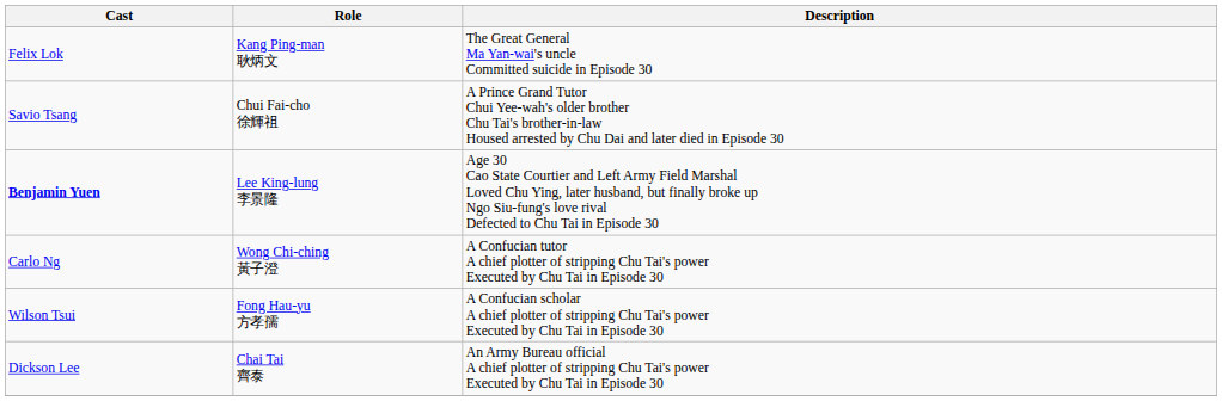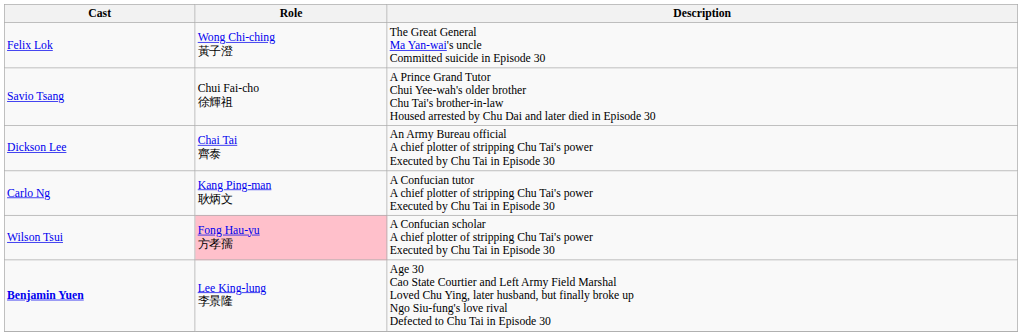 <table class="wikitable" width="70%">
 <tr>
 <th>Cast</th>
 <th>Role</th>
 <th>Description</th>
 </tr>
 <tr>
 <td><a href='#'>Felix Lok</a></td>
-<td><a href='#'>Kang Ping-man</a><br>耿炳文</td>
+<td><a href='#'>Wong Chi-ching</a><br>黃子澄</td>
 <td>The Great General<br><a href='#'>Ma Yan-wai</a>'s uncle<br>Committed suicide in Episode 30</td>
 </tr>
 <tr>
 <td><a href='#'>Savio Tsang</a></td>
 <td>Chui Fai-cho<br>徐輝祖</td>
 <td>A Prince Grand Tutor<br>Chui Yee-wah's older brother<br>Chu Tai's brother-in-law<br>Housed arrested by Chu Dai and later died in Episode 30</td>
 </tr>
 <tr>
+<td><a href='#'>Dickson Lee</a></td>
+<td><a href='#'>Chai Tai</a><br>齊泰</td>
+<td>An Army Bureau official<br>A chief plotter of stripping Chu Tai's power<br>Executed by Chu Tai in Episode 30</td>
+</tr>
+<tr>
+<td><a href='#'>Carlo Ng</a></td>
+<td><a href='#'>Kang Ping-man</a><br>耿炳文</td>
+<td>A Confucian tutor<br>A chief plotter of stripping Chu Tai's power<br>Executed by Chu Tai in Episode 30</td>
+</tr>
+<tr>
+<td><a href='#'>Wilson Tsui</a></td>
+<td style="background: pink;"><a href='#'>Fong Hau-yu</a><br>方孝孺</td>
+<td>A Confucian scholar<br>A chief plotter of stripping Chu Tai's power<br>Executed by Chu Tai in Episode 30</td>
+</tr>
+<tr>
 <td><strong><a href='#'>Benjamin Yuen</a></strong></td>
 <td><a href='#'>Lee King-lung</a><br>李景隆</td>
 <td>Age 30<br>Cao State Courtier and Left Army Field Marshal<br>Loved Chu Ying, later husband, but finally broke up<br>Ngo Siu-fung's love rival<br>Defected to Chu Tai in Episode 30</td>
 </tr>
 <tr>
-<td><a href='#'>Carlo Ng</a></td>
-<td><a href='#'>Wong Chi-ching</a><br>黃子澄</td>
-<td>A Confucian tutor<br>A chief plotter of stripping Chu Tai's power<br>Executed by Chu Tai in Episode 30</td>
-</tr>
-<tr>
-<td><a href='#'>Wilson Tsui</a></td>
-<td><a href='#'>Fong Hau-yu</a><br>方孝孺</td>
-<td>A Confucian scholar<br>A chief plotter of stripping Chu Tai's power<br>Executed by Chu Tai in Episode 30</td>
-</tr>
-<tr>
-<td><a href='#'>Dickson Lee</a></td>
-<td><a href='#'>Chai Tai</a><br>齊泰</td>
-<td>An Army Bureau official<br>A chief plotter of stripping Chu Tai's power<br>Executed by Chu Tai in Episode 30</td>
-</tr>
-<tr>
 </tr>
 </table>
